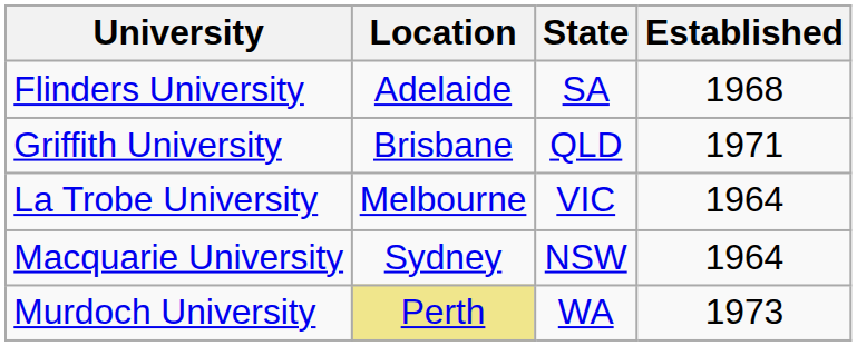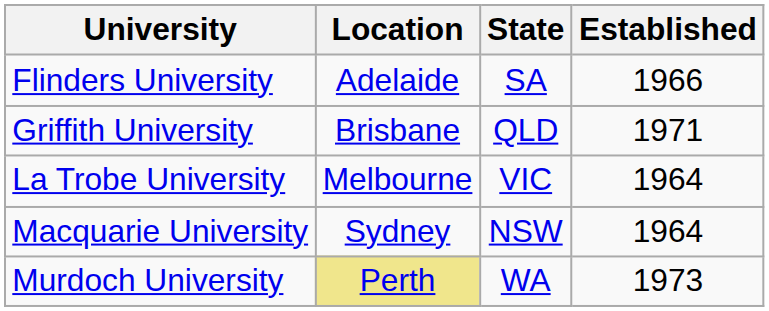 <table class="wikitable sortable" style="text-align:center;">
 <tr>
 <th rowspan="1">University</th>
 <th rowspan="1">Location</th>
 <th rowspan="1">State</th>
 <th rowspan="1">Established</th>
 </tr>
 <tr>
 <td align="left"><a href='#'>Flinders University</a></td>
 <td><a href='#'>Adelaide</a></td>
 <td><a href='#'>SA</a></td>
-<td>1968</td>
+<td>1966</td>
 </tr>
 <tr>
 <td align="left"><a href='#'>Griffith University</a></td>
 <td><a href='#'>Brisbane</a></td>
 <td><a href='#'>QLD</a></td>
 <td>1971</td>
 </tr>
 <tr>
 <td align="left"><a href='#'>La Trobe University</a></td>
 <td><a href='#'>Melbourne</a></td>
 <td><a href='#'>VIC</a></td>
 <td>1964</td>
 </tr>
 <tr>
 <td align="left"><a href='#'>Macquarie University</a></td>
 <td><a href='#'>Sydney</a></td>
 <td><a href='#'>NSW</a></td>
 <td>1964</td>
 </tr>
 <tr>
 <td align="left"><a href='#'>Murdoch University</a></td>
 <td style="background: khaki;"><a href='#'>Perth</a></td>
 <td><a href='#'>WA</a></td>
 <td>1973</td>
 </tr>
 </table>
